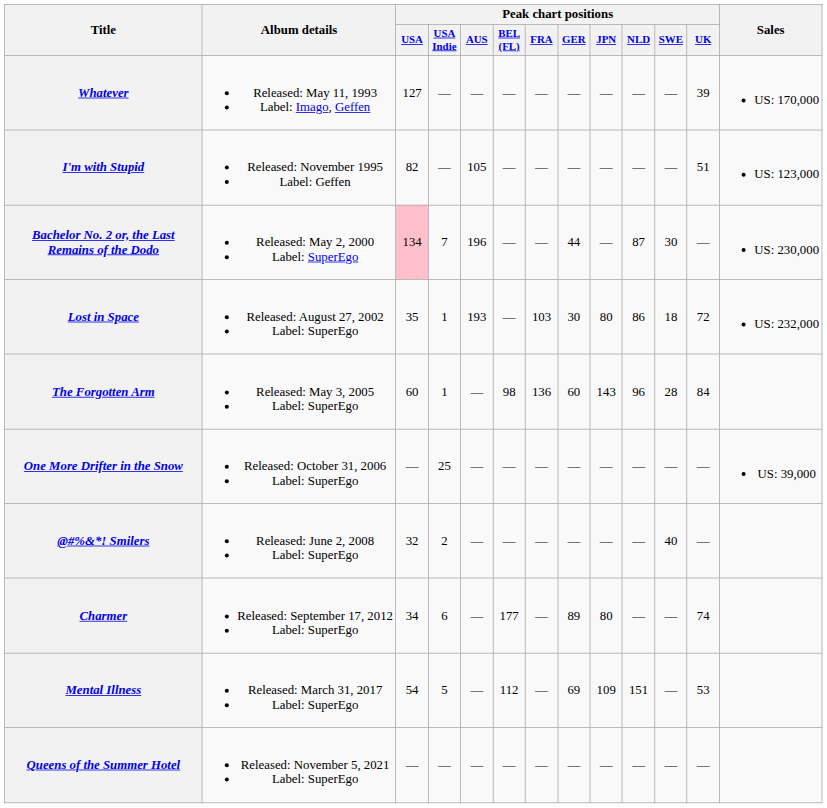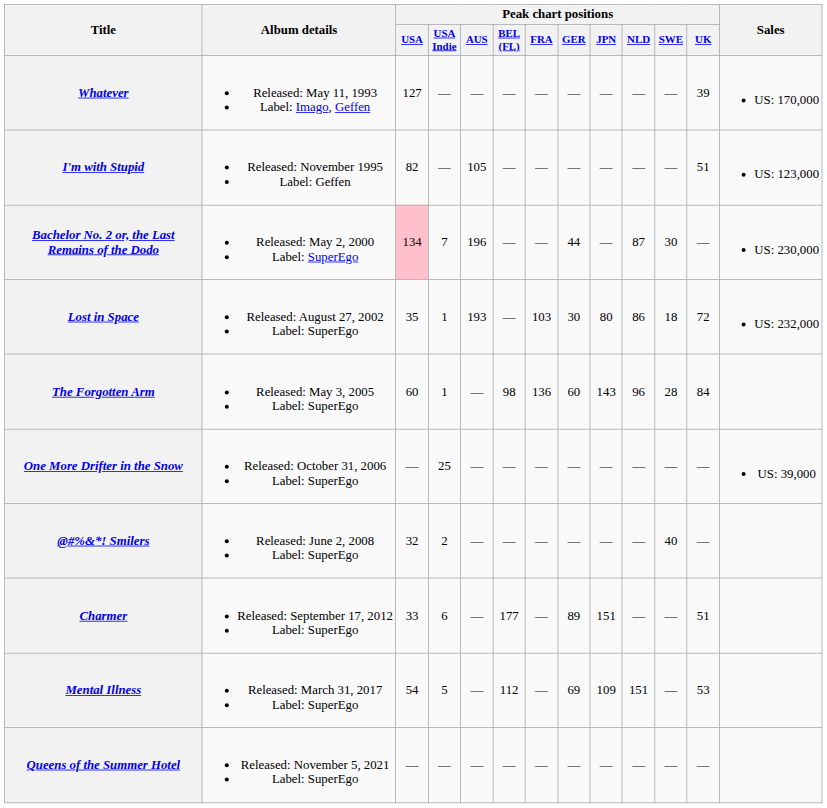 <table class="wikitable plainrowheaders" style="text-align:center;">
 <tr>
 <th rowspan="2" style="width:15em;">Title</th>
 <th rowspan="2">Album details</th>
 <th colspan="10">Peak chart positions</th>
 <th rowspan="2">Sales</th>
 </tr>
 <tr>
 <th scope="col" style="width:2.5em;font-size:85%"><a href='#'>USA</a><br></th>
 <th scope="col" style="width:2.5em;font-size:85%"><a href='#'>USA<br>Indie</a><br></th>
 <th scope="col" style="width:2.5em;font-size:85%"><a href='#'>AUS</a><br></th>
 <th scope="col" style="width:2.5em;font-size:85%"><a href='#'>BEL<br>(FL)</a><br></th>
 <th scope="col" style="width:2.5em;font-size:85%"><a href='#'>FRA</a><br></th>
 <th scope="col" style="width:2.5em;font-size:85%"><a href='#'>GER</a><br></th>
 <th scope="col" style="width:2.5em;font-size:85%"><a href='#'>JPN</a><br></th>
 <th scope="col" style="width:2.5em;font-size:85%"><a href='#'>NLD</a><br></th>
 <th scope="col" style="width:2.5em;font-size:85%"><a href='#'>SWE</a><br></th>
 <th scope="col" style="width:2.5em;font-size:85%"><a href='#'>UK</a><br></th>
 </tr>
 <tr>
 <th scope="row"><em><a href='#'>Whatever</a></em></th>
 <td><br><ul><li>Released: May 11, 1993</li><li>Label: <a href='#'>Imago</a>, <a href='#'>Geffen</a></li></ul></td>
 <td>127</td>
 <td>—</td>
 <td>—</td>
 <td>—</td>
 <td>—</td>
 <td>—</td>
 <td>—</td>
 <td>—</td>
 <td>—</td>
 <td>39</td>
 <td><br><ul><li>US: 170,000</li></ul></td>
 </tr>
 <tr>
 <th scope="row"><em><a href='#'>I'm with Stupid</a></em></th>
 <td><br><ul><li>Released: November 1995</li><li>Label: Geffen</li></ul></td>
 <td>82</td>
 <td>—</td>
 <td>105</td>
 <td>—</td>
 <td>—</td>
 <td>—</td>
 <td>—</td>
 <td>—</td>
 <td>—</td>
 <td>51</td>
 <td><br><ul><li>US: 123,000</li></ul></td>
 </tr>
 <tr>
 <th scope="row"><em><a href='#'>Bachelor No. 2 or, the Last Remains of the Dodo</a></em></th>
 <td><br><ul><li>Released: May 2, 2000</li><li>Label: <a href='#'>SuperEgo</a></li></ul></td>
 <td style="background: pink;">134</td>
 <td>7</td>
 <td>196</td>
 <td>—</td>
 <td>—</td>
 <td>44</td>
 <td>—</td>
 <td>87</td>
 <td>30</td>
 <td>—</td>
 <td><br><ul><li>US: 230,000</li></ul></td>
 </tr>
 <tr>
 <th scope="row"><em><a href='#'>Lost in Space</a></em></th>
 <td><br><ul><li>Released: August 27, 2002</li><li>Label: SuperEgo</li></ul></td>
 <td>35</td>
 <td>1</td>
 <td>193</td>
 <td>—</td>
 <td>103</td>
 <td>30</td>
 <td>80</td>
 <td>86</td>
 <td>18</td>
 <td>72</td>
 <td><br><ul><li>US: 232,000</li></ul></td>
 </tr>
 <tr>
 <th scope="row"><em><a href='#'>The Forgotten Arm</a></em></th>
 <td><br><ul><li>Released: May 3, 2005</li><li>Label: SuperEgo</li></ul></td>
 <td>60</td>
 <td>1</td>
 <td>—</td>
 <td>98</td>
 <td>136</td>
 <td>60</td>
 <td>143</td>
 <td>96</td>
 <td>28</td>
 <td>84</td>
 <td></td>
 </tr>
 <tr>
 <th scope="row"><em><a href='#'>One More Drifter in the Snow</a></em></th>
 <td><br><ul><li>Released: October 31, 2006</li><li>Label: SuperEgo</li></ul></td>
 <td>—</td>
 <td>25</td>
 <td>—</td>
 <td>—</td>
 <td>—</td>
 <td>—</td>
 <td>—</td>
 <td>—</td>
 <td>—</td>
 <td>—</td>
 <td><br><ul><li>US: 39,000</li></ul></td>
 </tr>
 <tr>
 <th scope="row"><em><a href='#'>@#%&*! Smilers</a></em></th>
 <td><br><ul><li>Released: June 2, 2008</li><li>Label: SuperEgo</li></ul></td>
 <td>32</td>
 <td>2</td>
 <td>—</td>
 <td>—</td>
 <td>—</td>
 <td>—</td>
 <td>—</td>
 <td>—</td>
 <td>40</td>
 <td>—</td>
 <td></td>
 </tr>
 <tr>
 <th scope="row"><em><a href='#'>Charmer</a></em></th>
 <td><br><ul><li>Released: September 17, 2012</li><li>Label: SuperEgo</li></ul></td>
-<td>34</td>
+<td>33</td>
 <td>6</td>
 <td>—</td>
 <td>177</td>
 <td>—</td>
 <td>89</td>
-<td>80</td>
+<td>151</td>
 <td>—</td>
 <td>—</td>
-<td>74</td>
+<td>51</td>
 <td></td>
 </tr>
 <tr>
 <th scope="row"><em><a href='#'>Mental Illness</a></em></th>
 <td><br><ul><li>Released: March 31, 2017</li><li>Label: SuperEgo</li></ul></td>
 <td>54</td>
 <td>5</td>
 <td>—</td>
 <td>112</td>
 <td>—</td>
 <td>69</td>
 <td>109</td>
 <td>151</td>
 <td>—</td>
 <td>53</td>
 <td></td>
 </tr>
 <tr>
 <th scope="row"><em><a href='#'>Queens of the Summer Hotel</a></em></th>
 <td><br><ul><li>Released: November 5, 2021</li><li>Label: SuperEgo</li></ul></td>
 <td>—</td>
 <td>—</td>
 <td>—</td>
 <td>—</td>
 <td>—</td>
 <td>—</td>
 <td>—</td>
 <td>—</td>
 <td>—</td>
 <td>—</td>
 <td></td>
 </tr>
 </table>
